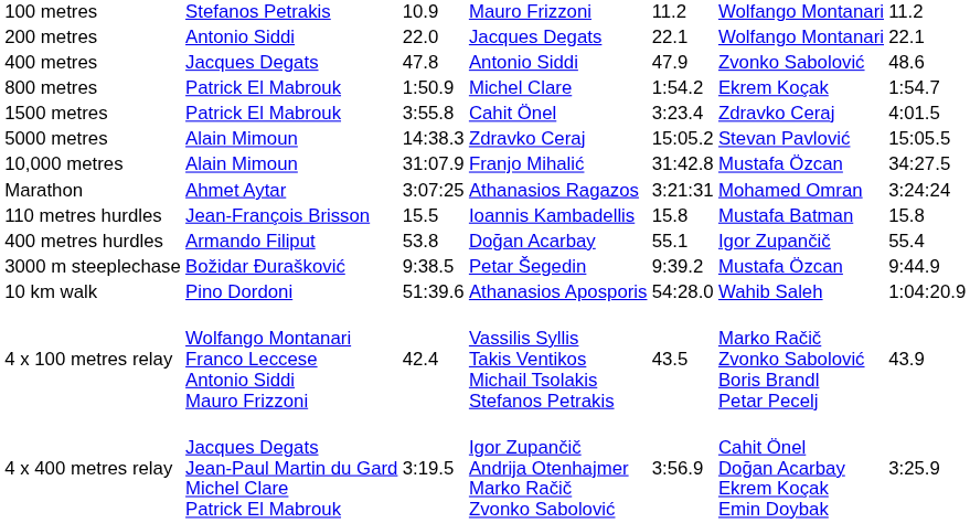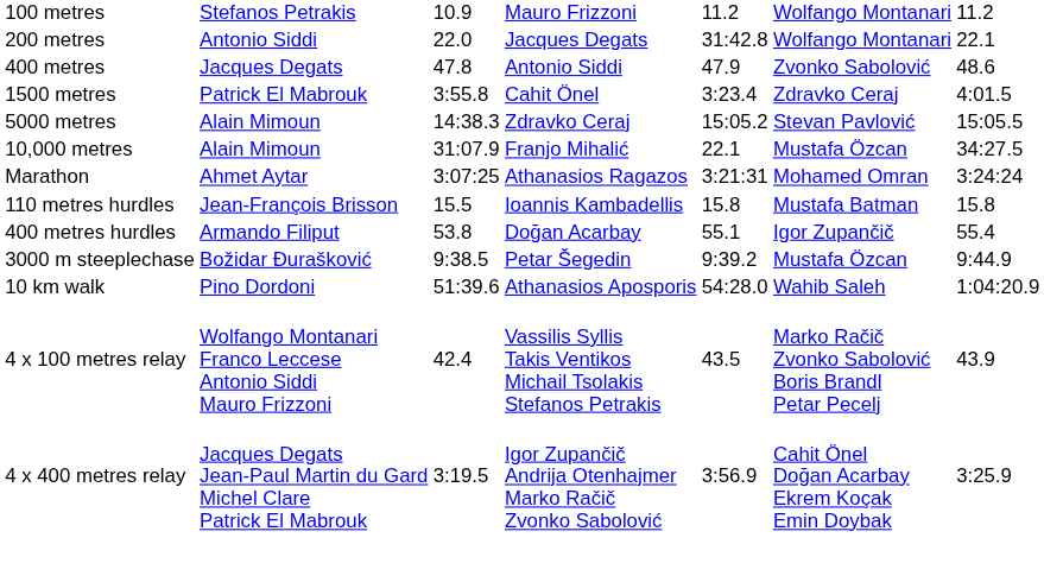 <table>
 <tr>
 <td>100 metres</td>
 <td><a href='#'>Stefanos Petrakis</a><br> <em></em></td>
 <td>10.9</td>
 <td><a href='#'>Mauro Frizzoni</a><br> <em></em></td>
 <td>11.2</td>
 <td><a href='#'>Wolfango Montanari</a><br> <em></em></td>
 <td>11.2</td>
 </tr>
 <tr>
 <td>200 metres</td>
 <td><a href='#'>Antonio Siddi</a><br> <em></em></td>
 <td>22.0</td>
 <td><a href='#'>Jacques Degats</a><br> <em></em></td>
-<td>22.1</td>
+<td>31:42.8</td>
 <td><a href='#'>Wolfango Montanari</a><br> <em></em></td>
 <td>22.1</td>
 </tr>
 <tr>
 <td>400 metres</td>
 <td><a href='#'>Jacques Degats</a><br> <em></em></td>
 <td>47.8</td>
 <td><a href='#'>Antonio Siddi</a><br> <em></em></td>
 <td>47.9</td>
 <td><a href='#'>Zvonko Sabolović</a><br> <em></em></td>
 <td>48.6</td>
-</tr>
-<tr>
-<td>800 metres</td>
-<td><a href='#'>Patrick El Mabrouk</a><br> <em></em></td>
-<td>1:50.9</td>
-<td><a href='#'>Michel Clare</a><br> <em></em></td>
-<td>1:54.2</td>
-<td><a href='#'>Ekrem Koçak</a><br> <em></em></td>
-<td>1:54.7</td>
 </tr>
 <tr>
 <td>1500 metres</td>
 <td><a href='#'>Patrick El Mabrouk</a><br> <em></em></td>
 <td>3:55.8</td>
 <td><a href='#'>Cahit Önel</a><br> <em></em></td>
 <td>3:23.4</td>
 <td><a href='#'>Zdravko Ceraj</a><br> <em></em></td>
 <td>4:01.5</td>
 </tr>
 <tr>
 <td>5000 metres</td>
 <td><a href='#'>Alain Mimoun</a><br> <em></em></td>
 <td>14:38.3</td>
 <td><a href='#'>Zdravko Ceraj</a><br> <em></em></td>
 <td>15:05.2</td>
 <td><a href='#'>Stevan Pavlović</a><br> <em></em></td>
 <td>15:05.5</td>
 </tr>
 <tr>
 <td>10,000 metres</td>
 <td><a href='#'>Alain Mimoun</a><br> <em></em></td>
 <td>31:07.9</td>
 <td><a href='#'>Franjo Mihalić</a><br> <em></em></td>
-<td>31:42.8</td>
+<td>22.1</td>
 <td><a href='#'>Mustafa Özcan</a><br> <em></em></td>
 <td>34:27.5</td>
 </tr>
 <tr>
 <td>Marathon</td>
 <td><a href='#'>Ahmet Aytar</a><br> <em></em></td>
 <td>3:07:25</td>
 <td><a href='#'>Athanasios Ragazos</a><br> <em></em></td>
 <td>3:21:31</td>
 <td><a href='#'>Mohamed Omran</a><br> <em></em></td>
 <td>3:24:24</td>
 </tr>
 <tr>
 <td>110 metres hurdles</td>
 <td><a href='#'>Jean-François Brisson</a><br> <em></em></td>
 <td>15.5</td>
 <td><a href='#'>Ioannis Kambadellis</a><br> <em></em></td>
 <td>15.8</td>
 <td><a href='#'>Mustafa Batman</a><br> <em></em></td>
 <td>15.8</td>
 </tr>
 <tr>
 <td>400 metres hurdles</td>
 <td><a href='#'>Armando Filiput</a><br> <em></em></td>
 <td>53.8</td>
 <td><a href='#'>Doğan Acarbay</a><br> <em></em></td>
 <td>55.1</td>
 <td><a href='#'>Igor Zupančič</a><br> <em></em></td>
 <td>55.4</td>
 </tr>
 <tr>
 <td>3000 m steeplechase</td>
 <td><a href='#'>Božidar Đurašković</a><br> <em></em></td>
 <td>9:38.5</td>
 <td><a href='#'>Petar Šegedin</a><br> <em></em></td>
 <td>9:39.2</td>
 <td><a href='#'>Mustafa Özcan</a><br> <em></em></td>
 <td>9:44.9</td>
 </tr>
 <tr>
 <td>10 km walk</td>
 <td><a href='#'>Pino Dordoni</a><br> <em></em></td>
 <td>51:39.6</td>
 <td><a href='#'>Athanasios Aposporis</a><br> <em></em></td>
 <td>54:28.0</td>
 <td><a href='#'>Wahib Saleh</a><br> <em></em></td>
 <td>1:04:20.9</td>
 </tr>
 <tr>
 <td>4 x 100 metres relay</td>
 <td><em></em><br><a href='#'>Wolfango Montanari</a><br><a href='#'>Franco Leccese</a><br><a href='#'>Antonio Siddi</a><br><a href='#'>Mauro Frizzoni</a></td>
 <td>42.4</td>
 <td><em></em><br><a href='#'>Vassilis Syllis</a><br><a href='#'>Takis Ventikos</a><br><a href='#'>Michail Tsolakis</a><br><a href='#'>Stefanos Petrakis</a></td>
 <td>43.5</td>
 <td><em></em><br><a href='#'>Marko Račič</a><br><a href='#'>Zvonko Sabolović</a><br><a href='#'>Boris Brandl</a><br><a href='#'>Petar Pecelj</a></td>
 <td>43.9</td>
 </tr>
 <tr>
 <td>4 x 400 metres relay</td>
 <td><em></em><br><a href='#'>Jacques Degats</a><br> <a href='#'>Jean-Paul Martin du Gard</a><br><a href='#'>Michel Clare</a><br><a href='#'>Patrick El Mabrouk</a></td>
 <td>3:19.5</td>
 <td><em></em><br><a href='#'>Igor Zupančič</a><br><a href='#'>Andrija Otenhajmer</a><br><a href='#'>Marko Račič</a><br><a href='#'>Zvonko Sabolović</a></td>
 <td>3:56.9</td>
 <td><em></em><br><a href='#'>Cahit Önel</a><br><a href='#'>Doğan Acarbay</a><br><a href='#'>Ekrem Koçak</a><br><a href='#'>Emin Doybak</a></td>
 <td>3:25.9</td>
 </tr>
 </table>
